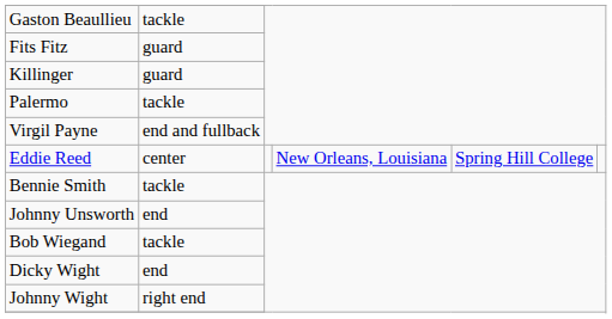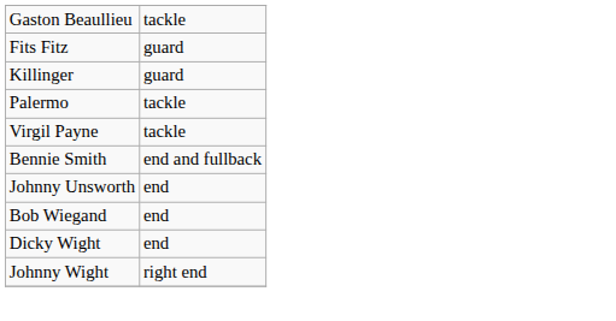 <table class="wikitable">
 <tr>
 </tr>
 <tr>
 <td>Gaston Beaullieu</td>
 <td>tackle</td>
 </tr>
 <tr>
 <td>Fits Fitz</td>
 <td>guard</td>
 </tr>
 <tr>
 <td>Killinger</td>
 <td>guard</td>
 </tr>
 <tr>
 <td>Palermo</td>
 <td>tackle</td>
 </tr>
 <tr>
 <td>Virgil Payne</td>
-<td>end and fullback</td>
-</tr>
-<tr>
-<td><a href='#'>Eddie Reed</a></td>
-<td>center</td>
-<td></td>
-<td><a href='#'>New Orleans, Louisiana</a></td>
-<td><a href='#'>Spring Hill College</a></td>
-<td></td>
+<td>tackle</td>
 </tr>
 <tr>
 <td>Bennie Smith</td>
-<td>tackle</td>
+<td>end and fullback</td>
 </tr>
 <tr>
 <td>Johnny Unsworth</td>
 <td>end</td>
 </tr>
 <tr>
 <td>Bob Wiegand</td>
-<td>tackle</td>
+<td>end</td>
 </tr>
 <tr>
 <td>Dicky Wight</td>
 <td>end</td>
 </tr>
 <tr>
 <td>Johnny Wight</td>
 <td>right end</td>
 </tr>
 <tr>
 </tr>
 </table>
